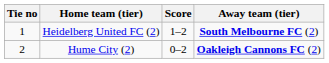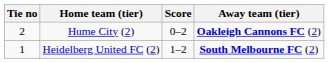 <table class="wikitable" style="text-align:center">
 <tr>
 <th>Tie no</th>
 <th>Home team (tier)</th>
 <th>Score</th>
 <th>Away team (tier)</th>
 </tr>
 <tr>
+<td>2</td>
+<td><a href='#'>Hume City</a> (<a href='#'>2</a>)</td>
+<td>0–2</td>
+<td><strong><a href='#'>Oakleigh Cannons FC</a></strong> (<a href='#'>2</a>)</td>
+</tr>
+<tr>
 <td>1</td>
 <td><a href='#'>Heidelberg United FC</a> (<a href='#'>2</a>)</td>
 <td>1–2</td>
 <td><strong><a href='#'>South Melbourne FC</a></strong> (<a href='#'>2</a>)</td>
 </tr>
-<tr>
-<td>2</td>
-<td><a href='#'>Hume City</a> (<a href='#'>2</a>)</td>
-<td>0–2</td>
-<td><strong><a href='#'>Oakleigh Cannons FC</a></strong> (<a href='#'>2</a>)</td>
-</tr>
 </table>
